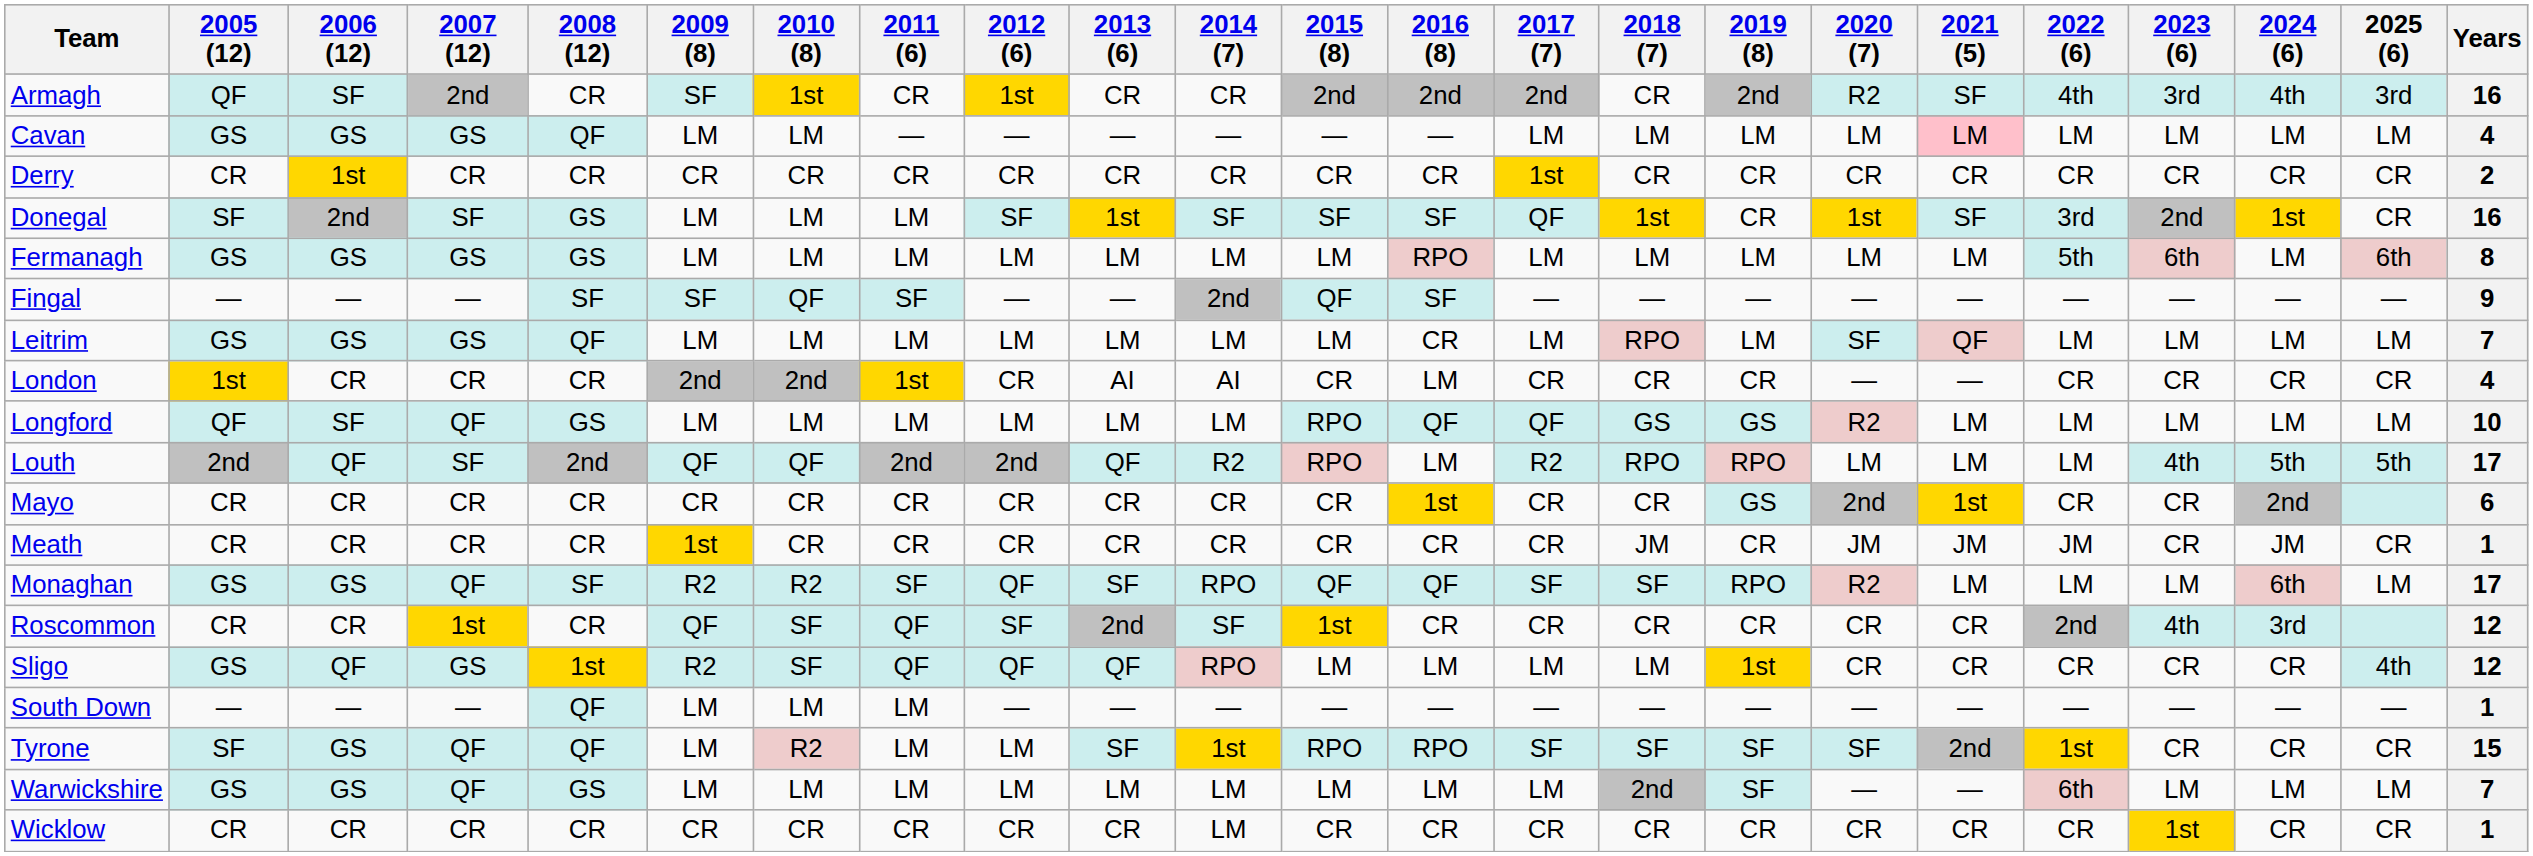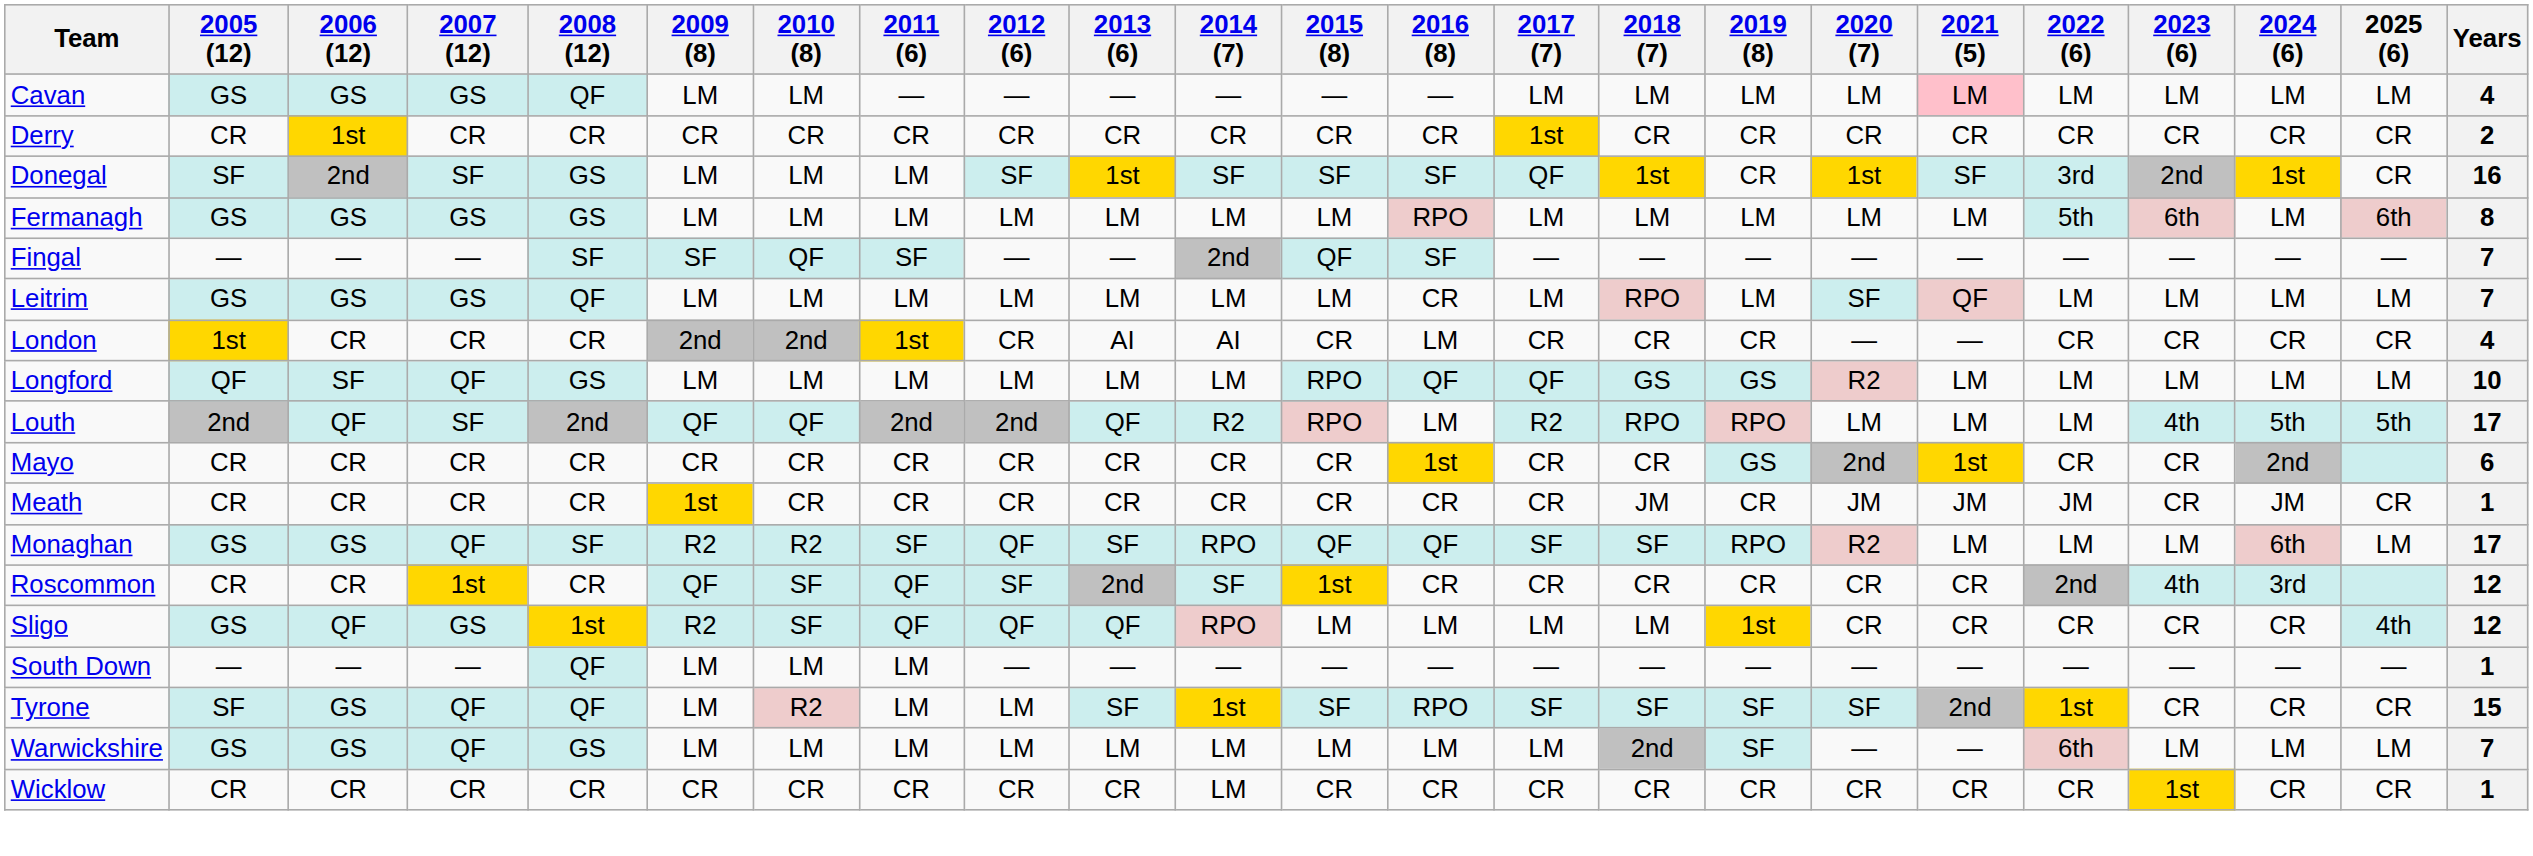 <table class="wikitable sortable" style="text-align:center">
 <tr>
 <th>Team</th>
 <th><a href='#'>2005</a> (12)</th>
 <th><a href='#'>2006</a> (12)</th>
 <th><a href='#'>2007</a> (12)</th>
 <th><a href='#'>2008</a> (12)</th>
 <th><a href='#'>2009</a> (8)</th>
 <th><a href='#'>2010</a> (8)</th>
 <th><a href='#'>2011</a> (6)</th>
 <th><a href='#'>2012</a> (6)</th>
 <th><a href='#'>2013</a> (6)</th>
 <th><a href='#'>2014</a> (7)</th>
 <th><a href='#'>2015</a> (8)</th>
 <th><a href='#'>2016</a> (8)</th>
 <th><a href='#'>2017</a> (7)</th>
 <th><a href='#'>2018</a> (7)</th>
 <th><a href='#'>2019</a> (8)</th>
 <th><a href='#'>2020</a> (7)</th>
 <th><a href='#'>2021</a> (5)</th>
 <th><a href='#'>2022</a> (6)</th>
 <th><a href='#'>2023</a> (6)</th>
 <th><a href='#'>2024</a> (6)</th>
 <th>2025 (6)</th>
 <th>Years</th>
-</tr>
-<tr>
-<td style="text-align:left"> <a href='#'>Armagh</a></td>
-<td bgcolor="#cceeee">QF</td>
-<td bgcolor="#cceeee">SF</td>
-<td bgcolor="silver">2nd</td>
-<td>CR</td>
-<td bgcolor="#cceeee">SF</td>
-<td bgcolor="gold">1st</td>
-<td>CR</td>
-<td bgcolor="gold">1st</td>
-<td>CR</td>
-<td>CR</td>
-<td bgcolor="silver">2nd</td>
-<td bgcolor="silver">2nd</td>
-<td bgcolor="silver">2nd</td>
-<td>CR</td>
-<td bgcolor="silver">2nd</td>
-<td bgcolor="#cceeee">R2</td>
-<td bgcolor="#cceeee">SF</td>
-<td bgcolor="#cceeee">4th</td>
-<td bgcolor="#cceeee">3rd</td>
-<td bgcolor="#cceeee">4th</td>
-<td bgcolor="#cceeee">3rd</td>
-<th>16</th>
 </tr>
 <tr>
 <td style="text-align:left"> <a href='#'>Cavan</a></td>
 <td bgcolor="#cceeee">GS</td>
 <td bgcolor="#cceeee">GS</td>
 <td bgcolor="#cceeee">GS</td>
 <td bgcolor="#cceeee">QF</td>
 <td>LM</td>
 <td>LM</td>
 <td>—</td>
 <td>—</td>
 <td>—</td>
 <td>—</td>
 <td>—</td>
 <td>—</td>
 <td>LM</td>
 <td>LM</td>
 <td>LM</td>
 <td>LM</td>
 <td style="background: pink;">LM</td>
 <td>LM</td>
 <td>LM</td>
 <td>LM</td>
 <td>LM</td>
 <th>4</th>
 </tr>
 <tr>
 <td style="text-align:left"> <a href='#'>Derry</a></td>
 <td>CR</td>
 <td bgcolor="gold">1st</td>
 <td>CR</td>
 <td>CR</td>
 <td>CR</td>
 <td>CR</td>
 <td>CR</td>
 <td>CR</td>
 <td>CR</td>
 <td>CR</td>
 <td>CR</td>
 <td>CR</td>
 <td bgcolor="gold">1st</td>
 <td>CR</td>
 <td>CR</td>
 <td>CR</td>
 <td>CR</td>
 <td>CR</td>
 <td>CR</td>
 <td>CR</td>
 <td>CR</td>
 <th>2</th>
 </tr>
 <tr>
 <td style="text-align:left"> <a href='#'>Donegal</a></td>
 <td bgcolor="#cceeee">SF</td>
 <td bgcolor="silver">2nd</td>
 <td bgcolor="#cceeee">SF</td>
 <td bgcolor="#cceeee">GS</td>
 <td>LM</td>
 <td>LM</td>
 <td>LM</td>
 <td bgcolor="#cceeee">SF</td>
 <td bgcolor="gold">1st</td>
 <td bgcolor="#cceeee">SF</td>
 <td bgcolor="#cceeee">SF</td>
 <td bgcolor="#cceeee">SF</td>
 <td bgcolor="#cceeee">QF</td>
 <td bgcolor="gold">1st</td>
 <td>CR</td>
 <td bgcolor="gold">1st</td>
 <td bgcolor="#cceeee">SF</td>
 <td bgcolor="#cceeee">3rd</td>
 <td bgcolor="silver">2nd</td>
 <td bgcolor="gold">1st</td>
 <td>CR</td>
 <th>16</th>
 </tr>
 <tr>
 <td style="text-align:left"> <a href='#'>Fermanagh</a></td>
 <td bgcolor="#cceeee">GS</td>
 <td bgcolor="#cceeee">GS</td>
 <td bgcolor="#cceeee">GS</td>
 <td bgcolor="#cceeee">GS</td>
 <td>LM</td>
 <td>LM</td>
 <td>LM</td>
 <td>LM</td>
 <td>LM</td>
 <td>LM</td>
 <td>LM</td>
 <td bgcolor="#eecccc">RPO</td>
 <td>LM</td>
 <td>LM</td>
 <td>LM</td>
 <td>LM</td>
 <td>LM</td>
 <td bgcolor="#cceeee">5th</td>
 <td bgcolor="#eecccc">6th</td>
 <td>LM</td>
 <td bgcolor="#eecccc">6th</td>
 <th>8</th>
 </tr>
 <tr>
 <td style="text-align:left"> <a href='#'>Fingal</a></td>
 <td>—</td>
 <td>—</td>
 <td>—</td>
 <td bgcolor="#cceeee">SF</td>
 <td bgcolor="#cceeee">SF</td>
 <td bgcolor="#cceeee">QF</td>
 <td bgcolor="#cceeee">SF</td>
 <td>—</td>
 <td>—</td>
 <td bgcolor="silver">2nd</td>
 <td bgcolor="#cceeee">QF</td>
 <td bgcolor="#cceeee">SF</td>
 <td>—</td>
 <td>—</td>
 <td>—</td>
 <td>—</td>
 <td>—</td>
 <td>—</td>
 <td>—</td>
 <td>—</td>
 <td>—</td>
-<th>9</th>
+<th>7</th>
 </tr>
 <tr>
 <td style="text-align:left"> <a href='#'>Leitrim</a></td>
 <td bgcolor="#cceeee">GS</td>
 <td bgcolor="#cceeee">GS</td>
 <td bgcolor="#cceeee">GS</td>
 <td bgcolor="#cceeee">QF</td>
 <td>LM</td>
 <td>LM</td>
 <td>LM</td>
 <td>LM</td>
 <td>LM</td>
 <td>LM</td>
 <td>LM</td>
 <td>CR</td>
 <td>LM</td>
 <td bgcolor="#eecccc">RPO</td>
 <td>LM</td>
 <td bgcolor="#cceeee">SF</td>
 <td bgcolor="#eecccc">QF</td>
 <td>LM</td>
 <td>LM</td>
 <td>LM</td>
 <td>LM</td>
 <th>7</th>
 </tr>
 <tr>
 <td style="text-align:left"> <a href='#'>London</a></td>
 <td bgcolor="gold">1st</td>
 <td>CR</td>
 <td>CR</td>
 <td>CR</td>
 <td bgcolor="silver">2nd</td>
 <td bgcolor="silver">2nd</td>
 <td bgcolor="gold">1st</td>
 <td>CR</td>
 <td>AI</td>
 <td>AI</td>
 <td>CR</td>
 <td>LM</td>
 <td>CR</td>
 <td>CR</td>
 <td>CR</td>
 <td>—</td>
 <td>—</td>
 <td>CR</td>
 <td>CR</td>
 <td>CR</td>
 <td>CR</td>
 <th>4</th>
 </tr>
 <tr>
 <td style="text-align:left"> <a href='#'>Longford</a></td>
 <td bgcolor="#cceeee">QF</td>
 <td bgcolor="#cceeee">SF</td>
 <td bgcolor="#cceeee">QF</td>
 <td bgcolor="#cceeee">GS</td>
 <td>LM</td>
 <td>LM</td>
 <td>LM</td>
 <td>LM</td>
 <td>LM</td>
 <td>LM</td>
 <td bgcolor="#cceeee">RPO</td>
 <td bgcolor="#cceeee">QF</td>
 <td bgcolor="#cceeee">QF</td>
 <td bgcolor="#cceeee">GS</td>
 <td bgcolor="#cceeee">GS</td>
 <td bgcolor="#eecccc">R2</td>
 <td>LM</td>
 <td>LM</td>
 <td>LM</td>
 <td>LM</td>
 <td>LM</td>
 <th>10</th>
 </tr>
 <tr>
 <td style="text-align:left"> <a href='#'>Louth</a></td>
 <td bgcolor="silver">2nd</td>
 <td bgcolor="#cceeee">QF</td>
 <td bgcolor="#cceeee">SF</td>
 <td bgcolor="silver">2nd</td>
 <td bgcolor="#cceeee">QF</td>
 <td bgcolor="#cceeee">QF</td>
 <td bgcolor="silver">2nd</td>
 <td bgcolor="silver">2nd</td>
 <td bgcolor="#cceeee">QF</td>
 <td bgcolor="#cceeee">R2</td>
 <td bgcolor="#eecccc">RPO</td>
 <td>LM</td>
 <td bgcolor="#cceeee">R2</td>
 <td bgcolor="#cceeee">RPO</td>
 <td bgcolor="#eecccc">RPO</td>
 <td>LM</td>
 <td>LM</td>
 <td>LM</td>
 <td bgcolor="#cceeee">4th</td>
 <td bgcolor="#cceeee">5th</td>
 <td bgcolor="#cceeee">5th</td>
 <th>17</th>
 </tr>
 <tr>
 <td style="text-align:left"> <a href='#'>Mayo</a></td>
 <td>CR</td>
 <td>CR</td>
 <td>CR</td>
 <td>CR</td>
 <td>CR</td>
 <td>CR</td>
 <td>CR</td>
 <td>CR</td>
 <td>CR</td>
 <td>CR</td>
 <td>CR</td>
 <td bgcolor="gold">1st</td>
 <td>CR</td>
 <td>CR</td>
 <td bgcolor="#cceeee">GS</td>
 <td bgcolor="silver">2nd</td>
 <td bgcolor="gold">1st</td>
 <td>CR</td>
 <td>CR</td>
 <td bgcolor="silver">2nd</td>
 <td bgcolor="#cceeee"></td>
 <th>6</th>
 </tr>
 <tr>
 <td style="text-align:left"> <a href='#'>Meath</a></td>
 <td>CR</td>
 <td>CR</td>
 <td>CR</td>
 <td>CR</td>
 <td bgcolor="gold">1st</td>
 <td>CR</td>
 <td>CR</td>
 <td>CR</td>
 <td>CR</td>
 <td>CR</td>
 <td>CR</td>
 <td>CR</td>
 <td>CR</td>
 <td>JM</td>
 <td>CR</td>
 <td>JM</td>
 <td>JM</td>
 <td>JM</td>
 <td>CR</td>
 <td>JM</td>
 <td>CR</td>
 <th>1</th>
 </tr>
 <tr>
 <td style="text-align:left"> <a href='#'>Monaghan</a></td>
 <td bgcolor="#cceeee">GS</td>
 <td bgcolor="#cceeee">GS</td>
 <td bgcolor="#cceeee">QF</td>
 <td bgcolor="#cceeee">SF</td>
 <td bgcolor="#cceeee">R2</td>
 <td bgcolor="#cceeee">R2</td>
 <td bgcolor="#cceeee">SF</td>
 <td bgcolor="#cceeee">QF</td>
 <td bgcolor="#cceeee">SF</td>
 <td bgcolor="#cceeee">RPO</td>
 <td bgcolor="#cceeee">QF</td>
 <td bgcolor="#cceeee">QF</td>
 <td bgcolor="#cceeee">SF</td>
 <td bgcolor="#cceeee">SF</td>
 <td bgcolor="#cceeee">RPO</td>
 <td bgcolor="#eecccc">R2</td>
 <td>LM</td>
 <td>LM</td>
 <td>LM</td>
 <td bgcolor="#eecccc">6th</td>
 <td>LM</td>
 <th>17</th>
 </tr>
 <tr>
 <td style="text-align:left"> <a href='#'>Roscommon</a></td>
 <td>CR</td>
 <td>CR</td>
 <td bgcolor="gold">1st</td>
 <td>CR</td>
 <td bgcolor="#cceeee">QF</td>
 <td bgcolor="#cceeee">SF</td>
 <td bgcolor="#cceeee">QF</td>
 <td bgcolor="#cceeee">SF</td>
 <td bgcolor="silver">2nd</td>
 <td bgcolor="#cceeee">SF</td>
 <td bgcolor="gold">1st</td>
 <td>CR</td>
 <td>CR</td>
 <td>CR</td>
 <td>CR</td>
 <td>CR</td>
 <td>CR</td>
 <td bgcolor="silver">2nd</td>
 <td bgcolor="#cceeee">4th</td>
 <td bgcolor="#cceeee">3rd</td>
 <td bgcolor="#cceeee"></td>
 <th>12</th>
 </tr>
 <tr>
 <td style="text-align:left"> <a href='#'>Sligo</a></td>
 <td bgcolor="#cceeee">GS</td>
 <td bgcolor="#cceeee">QF</td>
 <td bgcolor="#cceeee">GS</td>
 <td bgcolor="gold">1st</td>
 <td bgcolor="#cceeee">R2</td>
 <td bgcolor="#cceeee">SF</td>
 <td bgcolor="#cceeee">QF</td>
 <td bgcolor="#cceeee">QF</td>
 <td bgcolor="#cceeee">QF</td>
 <td bgcolor="#eecccc">RPO</td>
 <td>LM</td>
 <td>LM</td>
 <td>LM</td>
 <td>LM</td>
 <td bgcolor="gold">1st</td>
 <td>CR</td>
 <td>CR</td>
 <td>CR</td>
 <td>CR</td>
 <td>CR</td>
 <td bgcolor="#cceeee">4th</td>
 <th>12</th>
 </tr>
 <tr>
 <td style="text-align:left"> <a href='#'>South Down</a></td>
 <td>—</td>
 <td>—</td>
 <td>—</td>
 <td bgcolor="#cceeee">QF</td>
 <td>LM</td>
 <td>LM</td>
 <td>LM</td>
 <td>—</td>
 <td>—</td>
 <td>—</td>
 <td>—</td>
 <td>—</td>
 <td>—</td>
 <td>—</td>
 <td>—</td>
 <td>—</td>
 <td>—</td>
 <td>—</td>
 <td>—</td>
 <td>—</td>
 <td>—</td>
 <th>1</th>
 </tr>
 <tr>
 <td style="text-align:left"> <a href='#'>Tyrone</a></td>
 <td bgcolor="#cceeee">SF</td>
 <td bgcolor="#cceeee">GS</td>
 <td bgcolor="#cceeee">QF</td>
 <td bgcolor="#cceeee">QF</td>
 <td>LM</td>
 <td bgcolor="#eecccc">R2</td>
 <td>LM</td>
 <td>LM</td>
 <td bgcolor="#cceeee">SF</td>
 <td bgcolor="gold">1st</td>
-<td bgcolor="#cceeee">RPO</td>
+<td bgcolor="#cceeee">SF</td>
 <td bgcolor="#cceeee">RPO</td>
 <td bgcolor="#cceeee">SF</td>
 <td bgcolor="#cceeee">SF</td>
 <td bgcolor="#cceeee">SF</td>
 <td bgcolor="#cceeee">SF</td>
 <td bgcolor="silver">2nd</td>
 <td bgcolor="gold">1st</td>
 <td>CR</td>
 <td>CR</td>
 <td>CR</td>
 <th>15</th>
 </tr>
 <tr>
 <td style="text-align:left"> <a href='#'>Warwickshire</a></td>
 <td bgcolor="#cceeee">GS</td>
 <td bgcolor="#cceeee">GS</td>
 <td bgcolor="#cceeee">QF</td>
 <td bgcolor="#cceeee">GS</td>
 <td>LM</td>
 <td>LM</td>
 <td>LM</td>
 <td>LM</td>
 <td>LM</td>
 <td>LM</td>
 <td>LM</td>
 <td>LM</td>
 <td>LM</td>
 <td bgcolor="silver">2nd</td>
 <td bgcolor="#cceeee">SF</td>
 <td>—</td>
 <td>—</td>
 <td bgcolor="#eecccc">6th</td>
 <td>LM</td>
 <td>LM</td>
 <td>LM</td>
 <th>7</th>
 </tr>
 <tr>
 <td style="text-align:left"> <a href='#'>Wicklow</a></td>
 <td>CR</td>
 <td>CR</td>
 <td>CR</td>
 <td>CR</td>
 <td>CR</td>
 <td>CR</td>
 <td>CR</td>
 <td>CR</td>
 <td>CR</td>
 <td>LM</td>
 <td>CR</td>
 <td>CR</td>
 <td>CR</td>
 <td>CR</td>
 <td>CR</td>
 <td>CR</td>
 <td>CR</td>
 <td>CR</td>
 <td bgcolor="gold">1st</td>
 <td>CR</td>
 <td>CR</td>
 <th>1</th>
 </tr>
 </table>
